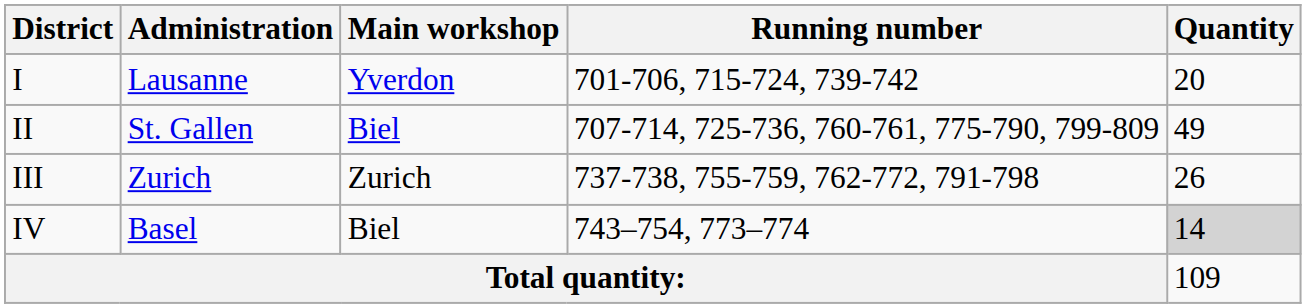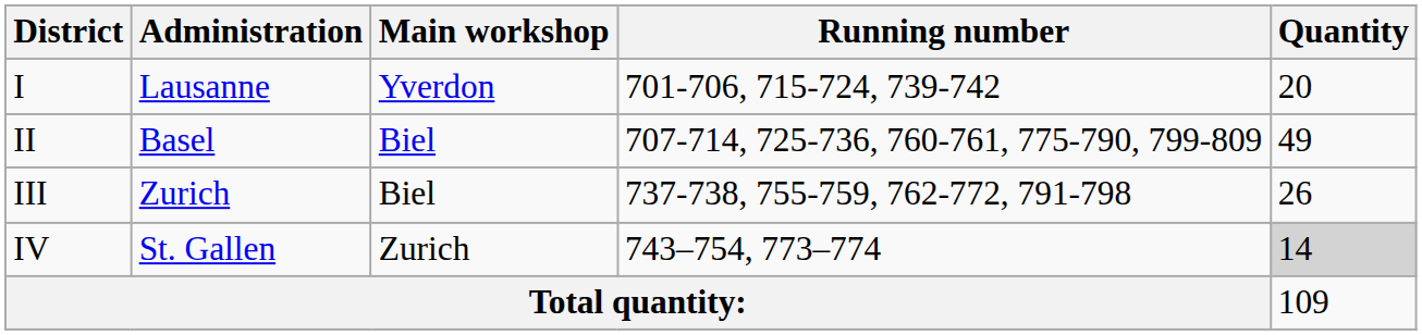 <table class="wikitable">
 <tr>
 <th>District</th>
 <th>Administration</th>
 <th>Main workshop</th>
 <th>Running number</th>
 <th>Quantity</th>
 </tr>
 <tr>
 <td>I</td>
 <td><a href='#'>Lausanne</a></td>
 <td><a href='#'>Yverdon</a></td>
 <td>701-706, 715-724, 739-742</td>
 <td>20</td>
 </tr>
 <tr>
 <td>II</td>
-<td><a href='#'>St. Gallen</a></td>
+<td><a href='#'>Basel</a></td>
 <td><a href='#'>Biel</a></td>
 <td>707-714, 725-736, 760-761, 775-790, 799-809</td>
 <td>49</td>
 </tr>
 <tr>
 <td>III</td>
 <td><a href='#'>Zurich</a></td>
-<td>Zurich</td>
+<td>Biel</td>
 <td>737-738, 755-759, 762-772, 791-798</td>
 <td>26</td>
 </tr>
 <tr>
 <td>IV</td>
-<td><a href='#'>Basel</a></td>
-<td>Biel</td>
+<td><a href='#'>St. Gallen</a></td>
+<td>Zurich</td>
 <td>743–754, 773–774</td>
 <td style="background: lightgrey;">14</td>
 </tr>
 <tr>
 <th colspan=4 scope=row>Total quantity:</th>
 <td>109</td>
 </tr>
 </table>
